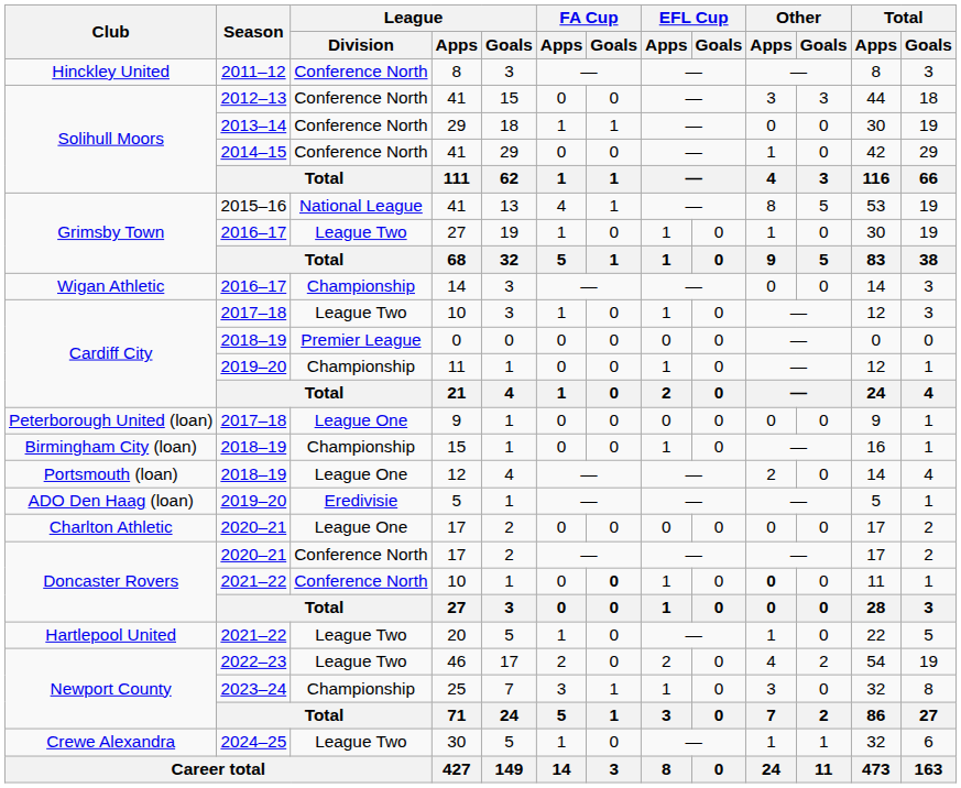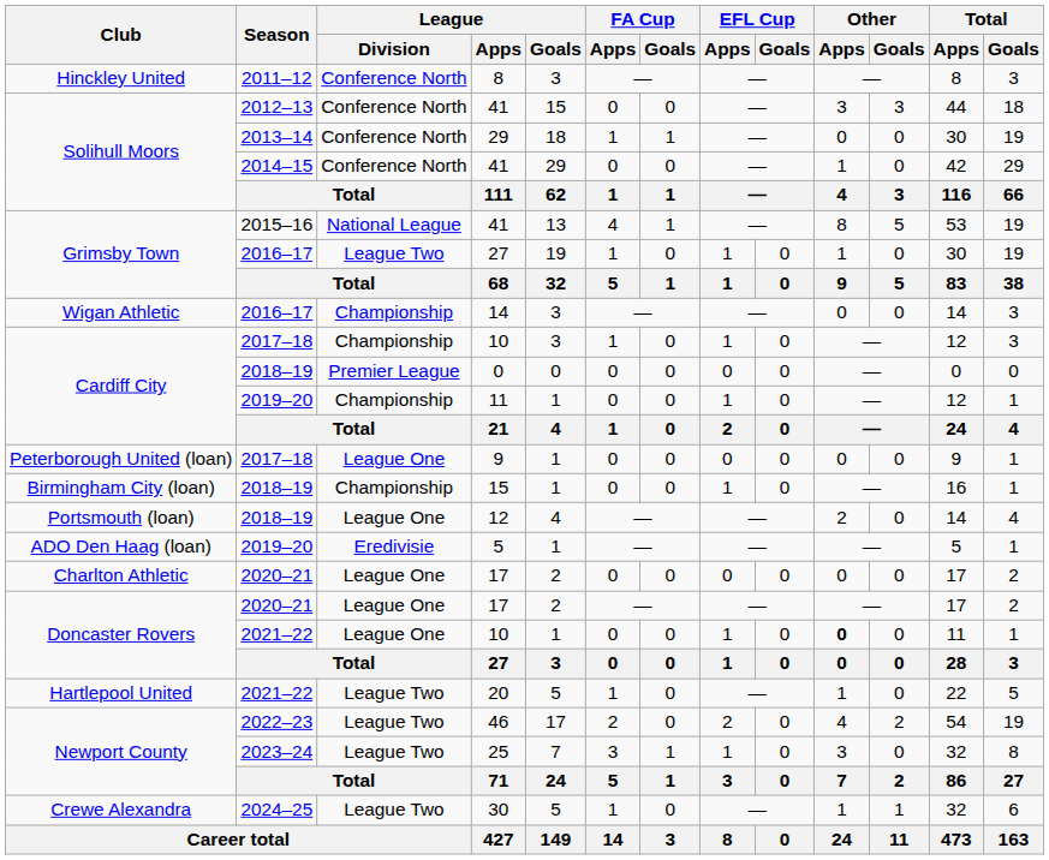 <table class="wikitable" style=text-align:center>
 <tr>
 <th rowspan=2>Club</th>
 <th rowspan=2>Season</th>
 <th colspan=3>League</th>
 <th colspan=2><a href='#'>FA Cup</a></th>
 <th colspan=2><a href='#'>EFL Cup</a></th>
 <th colspan=2>Other</th>
 <th colspan=2>Total</th>
 </tr>
 <tr>
 <th>Division</th>
 <th>Apps</th>
 <th>Goals</th>
 <th>Apps</th>
 <th>Goals</th>
 <th>Apps</th>
 <th>Goals</th>
 <th>Apps</th>
 <th>Goals</th>
 <th>Apps</th>
 <th>Goals</th>
 </tr>
 <tr>
 <td><a href='#'>Hinckley United</a></td>
 <td><a href='#'>2011–12</a></td>
 <td><a href='#'>Conference North</a></td>
 <td>8</td>
 <td>3</td>
 <td colspan=2>—</td>
 <td colspan=2>—</td>
 <td colspan=2>—</td>
 <td>8</td>
 <td>3</td>
 </tr>
 <tr>
 <td rowspan=4><a href='#'>Solihull Moors</a></td>
 <td><a href='#'>2012–13</a></td>
 <td>Conference North</td>
 <td>41</td>
 <td>15</td>
 <td>0</td>
 <td>0</td>
 <td colspan=2>—</td>
 <td>3</td>
 <td>3</td>
 <td>44</td>
 <td>18</td>
 </tr>
 <tr>
 <td><a href='#'>2013–14</a></td>
 <td>Conference North</td>
 <td>29</td>
 <td>18</td>
 <td>1</td>
 <td>1</td>
 <td colspan=2>—</td>
 <td>0</td>
 <td>0</td>
 <td>30</td>
 <td>19</td>
 </tr>
 <tr>
 <td><a href='#'>2014–15</a></td>
 <td>Conference North</td>
 <td>41</td>
 <td>29</td>
 <td>0</td>
 <td>0</td>
 <td colspan=2>—</td>
 <td>1</td>
 <td>0</td>
 <td>42</td>
 <td>29</td>
 </tr>
 <tr>
 <th colspan=2>Total</th>
 <th>111</th>
 <th>62</th>
 <th>1</th>
 <th>1</th>
 <th colspan=2>—</th>
 <th>4</th>
 <th>3</th>
 <th>116</th>
 <th>66</th>
 </tr>
 <tr>
 <td rowspan=3><a href='#'>Grimsby Town</a></td>
 <td>2015–16</td>
 <td><a href='#'>National League</a></td>
 <td>41</td>
 <td>13</td>
 <td>4</td>
 <td>1</td>
 <td colspan=2>—</td>
 <td>8</td>
 <td>5</td>
 <td>53</td>
 <td>19</td>
 </tr>
 <tr>
 <td><a href='#'>2016–17</a></td>
 <td><a href='#'>League Two</a></td>
 <td>27</td>
 <td>19</td>
 <td>1</td>
 <td>0</td>
 <td>1</td>
 <td 0>0</td>
 <td>1</td>
 <td>0</td>
 <td>30</td>
 <td>19</td>
 </tr>
 <tr>
 <th colspan=2>Total</th>
 <th>68</th>
 <th>32</th>
 <th>5</th>
 <th>1</th>
 <th>1</th>
 <th>0</th>
 <th>9</th>
 <th>5</th>
 <th>83</th>
 <th>38</th>
 </tr>
 <tr>
 <td><a href='#'>Wigan Athletic</a></td>
 <td><a href='#'>2016–17</a></td>
 <td><a href='#'>Championship</a></td>
 <td>14</td>
 <td>3</td>
 <td colspan=2>—</td>
 <td colspan=2>—</td>
 <td>0</td>
 <td>0</td>
 <td>14</td>
 <td>3</td>
 </tr>
 <tr>
 <td rowspan=4><a href='#'>Cardiff City</a></td>
 <td><a href='#'>2017–18</a></td>
-<td>League Two</td>
+<td>Championship</td>
 <td>10</td>
 <td>3</td>
 <td>1</td>
 <td>0</td>
 <td>1</td>
 <td>0</td>
 <td colspan=2>—</td>
 <td>12</td>
 <td>3</td>
 </tr>
 <tr>
 <td><a href='#'>2018–19</a></td>
 <td><a href='#'>Premier League</a></td>
 <td>0</td>
 <td>0</td>
 <td>0</td>
 <td>0</td>
 <td>0</td>
 <td>0</td>
 <td colspan=2>—</td>
 <td>0</td>
 <td>0</td>
 </tr>
 <tr>
 <td><a href='#'>2019–20</a></td>
 <td>Championship</td>
 <td>11</td>
 <td>1</td>
 <td>0</td>
 <td>0</td>
 <td>1</td>
 <td>0</td>
 <td colspan=2>—</td>
 <td>12</td>
 <td>1</td>
 </tr>
 <tr>
 <th colspan=2>Total</th>
 <th>21</th>
 <th>4</th>
 <th>1</th>
 <th>0</th>
 <th>2</th>
 <th>0</th>
 <th colspan=2>—</th>
 <th>24</th>
 <th>4</th>
 </tr>
 <tr>
 <td><a href='#'>Peterborough United</a> (loan)</td>
 <td><a href='#'>2017–18</a></td>
 <td><a href='#'>League One</a></td>
 <td>9</td>
 <td>1</td>
 <td>0</td>
 <td>0</td>
 <td>0</td>
 <td>0</td>
 <td>0</td>
 <td>0</td>
 <td>9</td>
 <td>1</td>
 </tr>
 <tr>
 <td><a href='#'>Birmingham City</a> (loan)</td>
 <td><a href='#'>2018–19</a></td>
 <td>Championship</td>
 <td>15</td>
 <td>1</td>
 <td>0</td>
 <td>0</td>
 <td>1</td>
 <td>0</td>
 <td colspan=2>—</td>
 <td>16</td>
 <td>1</td>
 </tr>
 <tr>
 <td><a href='#'>Portsmouth</a> (loan)</td>
 <td><a href='#'>2018–19</a></td>
 <td>League One</td>
 <td>12</td>
 <td>4</td>
 <td colspan=2>—</td>
 <td colspan=2>—</td>
 <td>2</td>
 <td>0</td>
 <td>14</td>
 <td>4</td>
 </tr>
 <tr>
 <td><a href='#'>ADO Den Haag</a> (loan)</td>
 <td><a href='#'>2019–20</a></td>
 <td><a href='#'>Eredivisie</a></td>
 <td>5</td>
 <td>1</td>
 <td colspan=2>—</td>
 <td colspan=2>—</td>
 <td colspan=2>—</td>
 <td>5</td>
 <td>1</td>
 </tr>
 <tr>
 <td><a href='#'>Charlton Athletic</a></td>
 <td><a href='#'>2020–21</a></td>
 <td>League One</td>
 <td>17</td>
 <td>2</td>
 <td>0</td>
 <td>0</td>
 <td>0</td>
 <td>0</td>
 <td>0</td>
 <td>0</td>
 <td>17</td>
 <td>2</td>
 </tr>
 <tr>
 <td rowspan=3><a href='#'>Doncaster Rovers</a></td>
 <td><a href='#'>2020–21</a></td>
-<td>Conference North</td>
+<td>League One</td>
 <td>17</td>
 <td>2</td>
 <td colspan=2>—</td>
 <td colspan=2>—</td>
 <td colspan=2>—</td>
 <td>17</td>
 <td>2</td>
 </tr>
 <tr>
 <td><a href='#'>2021–22</a></td>
-<td><a href='#'>Conference North</a></td>
+<td>League One</td>
 <td>10</td>
 <td>1</td>
 <td>0</td>
-<td><strong>0</strong></td>
+<td>0</td>
 <td>1</td>
 <td>0</td>
 <td><strong>0</strong></td>
 <td>0</td>
 <td>11</td>
 <td>1</td>
 </tr>
 <tr>
 <th colspan=2>Total</th>
 <th>27</th>
 <th>3</th>
 <th>0</th>
 <th>0</th>
 <th>1</th>
 <th>0</th>
 <th>0</th>
 <th>0</th>
 <th>28</th>
 <th>3</th>
 </tr>
 <tr>
 <td><a href='#'>Hartlepool United</a></td>
 <td><a href='#'>2021–22</a></td>
 <td>League Two</td>
 <td>20</td>
 <td>5</td>
 <td>1</td>
 <td>0</td>
 <td colspan=2>—</td>
 <td>1</td>
 <td>0</td>
 <td>22</td>
 <td>5</td>
 </tr>
 <tr>
 <td rowspan=3><a href='#'>Newport County</a></td>
 <td><a href='#'>2022–23</a></td>
 <td>League Two</td>
 <td>46</td>
 <td>17</td>
 <td>2</td>
 <td>0</td>
 <td>2</td>
 <td>0</td>
 <td>4</td>
 <td>2</td>
 <td>54</td>
 <td>19</td>
 </tr>
 <tr>
 <td><a href='#'>2023–24</a></td>
-<td>Championship</td>
+<td>League Two</td>
 <td>25</td>
 <td>7</td>
 <td>3</td>
 <td>1</td>
 <td>1</td>
 <td>0</td>
 <td>3</td>
 <td>0</td>
 <td>32</td>
 <td>8</td>
 </tr>
 <tr>
 <th colspan=2>Total</th>
 <th>71</th>
 <th>24</th>
 <th>5</th>
 <th>1</th>
 <th>3</th>
 <th>0</th>
 <th>7</th>
 <th>2</th>
 <th>86</th>
 <th>27</th>
 </tr>
 <tr>
 <td><a href='#'>Crewe Alexandra</a></td>
 <td><a href='#'>2024–25</a></td>
 <td>League Two</td>
 <td>30</td>
 <td>5</td>
 <td>1</td>
 <td>0</td>
 <td colspan=2>—</td>
 <td>1</td>
 <td>1</td>
 <td>32</td>
 <td>6</td>
 </tr>
 <tr>
 <th colspan=3>Career total</th>
 <th>427</th>
 <th>149</th>
 <th>14</th>
 <th>3</th>
 <th>8</th>
 <th>0</th>
 <th>24</th>
 <th>11</th>
 <th>473</th>
 <th>163</th>
 </tr>
 </table>
